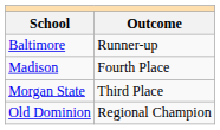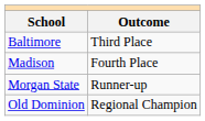 <table class="wikitable" style="float:left; margin-right:1em;">
 <tr>
 <th colspan="3" style="background:#ffdead;"></th>
 </tr>
 <tr>
 <th>School</th>
 <th>Outcome</th>
 </tr>
 <tr>
 <td><a href='#'>Baltimore</a></td>
-<td>Runner-up</td>
+<td>Third Place</td>
 </tr>
 <tr>
 <td><a href='#'>Madison</a></td>
 <td>Fourth Place</td>
 </tr>
 <tr>
 <td><a href='#'>Morgan State</a></td>
-<td>Third Place</td>
+<td>Runner-up</td>
 </tr>
 <tr>
 <td><a href='#'>Old Dominion</a></td>
 <td>Regional Champion</td>
 </tr>
 </table>
